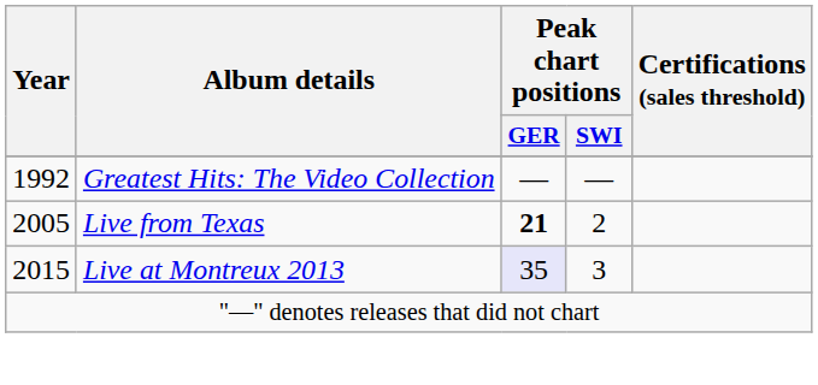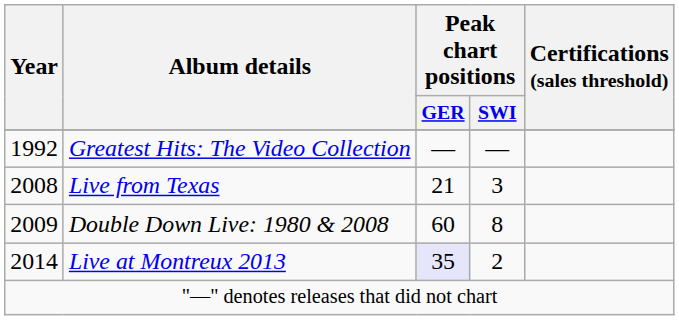 <table class="wikitable" style="text-align:center;">
 <tr>
 <th rowspan="2">Year</th>
 <th rowspan="2">Album details</th>
 <th colspan="2">Peak chart positions</th>
 <th rowspan="2">Certifications<br><small>(sales threshold)</small></th>
 </tr>
 <tr style="font-size:smaller;">
 <th style="width:30px;"><a href='#'>GER</a><br></th>
 <th style="width:30px;"><a href='#'>SWI</a><br></th>
 </tr>
 <tr style="font-size:smaller;">
 </tr>
 <tr>
 <td>1992</td>
 <td style="text-align:left;"><em><a href='#'>Greatest Hits: The Video Collection</a></em> </td>
 <td>—</td>
 <td>—</td>
 <td></td>
 </tr>
 <tr>
-<td>2005</td>
+<td>2008</td>
 <td style="text-align:left;"><em><a href='#'>Live from Texas</a></em> </td>
-<td><strong>21</strong></td>
-<td>2</td>
+<td>21</td>
+<td>3</td>
 <td></td>
 </tr>
 <tr>
-<td>2015</td>
+<td>2009</td>
+<td style="text-align:left;"><em>Double Down Live: 1980 & 2008</em> </td>
+<td>60</td>
+<td>8</td>
+<td></td>
+</tr>
+<tr>
+<td>2014</td>
 <td style="text-align:left;"><em><a href='#'>Live at Montreux 2013</a></em> </td>
 <td style="background: lavender;">35</td>
-<td>3</td>
+<td>2</td>
 <td></td>
 </tr>
 <tr>
 <td colspan="5" style="font-size:85%">"—" denotes releases that did not chart</td>
 </tr>
 </table>
